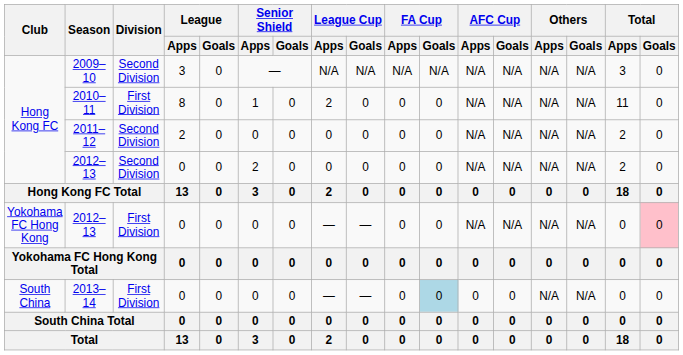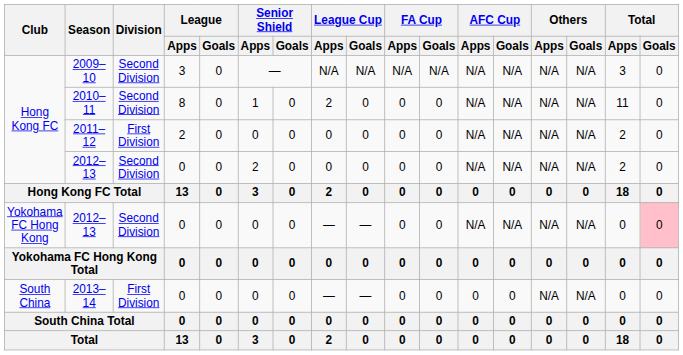 <table class="wikitable" style="text-align: center;">
 <tr>
 <th rowspan="2">Club</th>
 <th rowspan="2">Season</th>
 <th rowspan="2">Division</th>
 <th colspan="2">League</th>
 <th colspan="2"><a href='#'>Senior Shield</a></th>
 <th colspan="2"><a href='#'>League Cup</a></th>
 <th colspan="2"><a href='#'>FA Cup</a></th>
 <th colspan="2"><a href='#'>AFC Cup</a></th>
 <th colspan="2">Others</th>
 <th colspan="2">Total</th>
 </tr>
 <tr>
 <th>Apps</th>
 <th>Goals</th>
 <th>Apps</th>
 <th>Goals</th>
 <th>Apps</th>
 <th>Goals</th>
 <th>Apps</th>
 <th>Goals</th>
 <th>Apps</th>
 <th>Goals</th>
 <th>Apps</th>
 <th>Goals</th>
 <th>Apps</th>
 <th>Goals</th>
 </tr>
 <tr>
 <td rowspan="4" valign="center"><a href='#'>Hong Kong FC</a></td>
 <td><a href='#'>2009–10</a></td>
 <td><a href='#'>Second Division</a></td>
 <td>3</td>
 <td>0</td>
 <td colspan="2">—</td>
 <td>N/A</td>
 <td>N/A</td>
 <td>N/A</td>
 <td>N/A</td>
 <td>N/A</td>
 <td>N/A</td>
 <td>N/A</td>
 <td>N/A</td>
 <td>3</td>
 <td>0</td>
 </tr>
 <tr>
 <td><a href='#'>2010–11</a></td>
-<td><a href='#'>First Division</a></td>
+<td><a href='#'>Second Division</a></td>
 <td>8</td>
 <td>0</td>
 <td>1</td>
 <td>0</td>
 <td>2</td>
 <td>0</td>
 <td>0</td>
 <td>0</td>
 <td>N/A</td>
 <td>N/A</td>
 <td>N/A</td>
 <td>N/A</td>
 <td>11</td>
 <td>0</td>
 </tr>
 <tr>
 <td><a href='#'>2011–12</a></td>
-<td><a href='#'>Second Division</a></td>
+<td><a href='#'>First Division</a></td>
 <td>2</td>
 <td>0</td>
 <td>0</td>
 <td>0</td>
 <td>0</td>
 <td>0</td>
 <td>0</td>
 <td>0</td>
 <td>N/A</td>
 <td>N/A</td>
 <td>N/A</td>
 <td>N/A</td>
 <td>2</td>
 <td>0</td>
 </tr>
 <tr>
 <td><a href='#'>2012–13</a></td>
 <td><a href='#'>Second Division</a></td>
 <td>0</td>
 <td>0</td>
 <td>2</td>
 <td>0</td>
 <td>0</td>
 <td>0</td>
 <td>0</td>
 <td>0</td>
 <td>N/A</td>
 <td>N/A</td>
 <td>N/A</td>
 <td>N/A</td>
 <td>2</td>
 <td>0</td>
 </tr>
 <tr>
 <th colspan="3">Hong Kong FC Total</th>
 <th>13</th>
 <th>0</th>
 <th>3</th>
 <th>0</th>
 <th>2</th>
 <th>0</th>
 <th>0</th>
 <th>0</th>
 <th>0</th>
 <th>0</th>
 <th>0</th>
 <th>0</th>
 <th>18</th>
 <th>0</th>
 </tr>
 <tr>
 <td rowspan="1" valign="center"><a href='#'>Yokohama FC Hong Kong</a></td>
 <td><a href='#'>2012–13</a></td>
-<td><a href='#'>First Division</a></td>
+<td><a href='#'>Second Division</a></td>
 <td>0</td>
 <td>0</td>
 <td>0</td>
 <td>0</td>
 <td>—</td>
 <td>—</td>
 <td>0</td>
 <td>0</td>
 <td>N/A</td>
 <td>N/A</td>
 <td>N/A</td>
 <td>N/A</td>
 <td>0</td>
 <td style="background: pink;">0</td>
 </tr>
 <tr>
 <th colspan="3">Yokohama FC Hong Kong Total</th>
 <th>0</th>
 <th>0</th>
 <th>0</th>
 <th>0</th>
 <th>0</th>
 <th>0</th>
 <th>0</th>
 <th>0</th>
 <th>0</th>
 <th>0</th>
 <th>0</th>
 <th>0</th>
 <th>0</th>
 <th>0</th>
 </tr>
 <tr>
 <td rowspan="1" valign="center"><a href='#'>South China</a></td>
 <td><a href='#'>2013–14</a></td>
 <td><a href='#'>First Division</a></td>
 <td>0</td>
 <td>0</td>
 <td>0</td>
 <td>0</td>
 <td>—</td>
 <td>—</td>
 <td>0</td>
-<td style="background: lightblue;">0</td>
+<td>0</td>
 <td>0</td>
 <td>0</td>
 <td>N/A</td>
 <td>N/A</td>
 <td>0</td>
 <td>0</td>
 </tr>
 <tr>
 <th colspan="3">South China Total</th>
 <th>0</th>
 <th>0</th>
 <th>0</th>
 <th>0</th>
 <th>0</th>
 <th>0</th>
 <th>0</th>
 <th>0</th>
 <th>0</th>
 <th>0</th>
 <th>0</th>
 <th>0</th>
 <th>0</th>
 <th>0</th>
 </tr>
 <tr>
 <th colspan="3">Total</th>
 <th>13</th>
 <th>0</th>
 <th>3</th>
 <th>0</th>
 <th>2</th>
 <th>0</th>
 <th>0</th>
 <th>0</th>
 <th>0</th>
 <th>0</th>
 <th>0</th>
 <th>0</th>
 <th>18</th>
 <th>0</th>
 </tr>
 </table>
